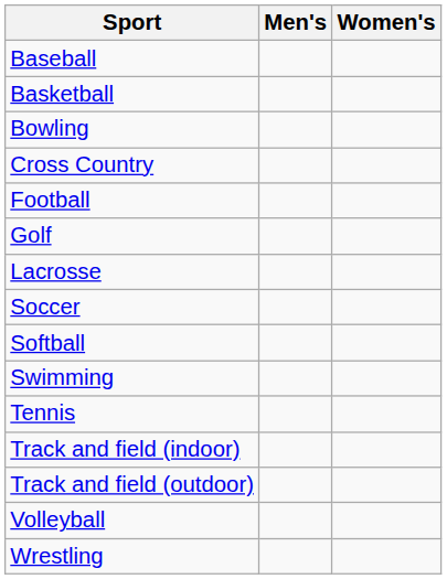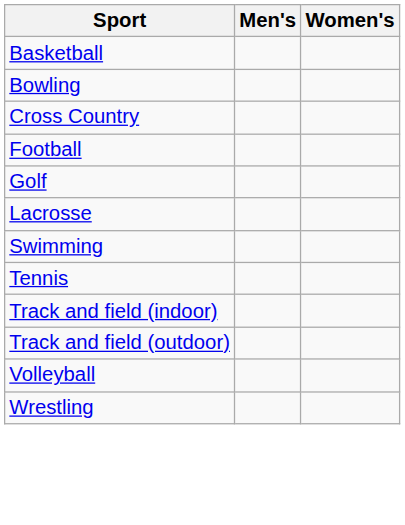 <table class="wikitable" style=>
 <tr>
 <th>Sport</th>
 <th>Men's</th>
 <th>Women's</th>
-</tr>
-<tr>
-<td><a href='#'>Baseball</a></td>
-<td></td>
-<td></td>
 </tr>
 <tr>
 <td><a href='#'>Basketball</a></td>
 <td></td>
 <td></td>
 </tr>
 <tr>
 <td><a href='#'>Bowling</a></td>
 <td></td>
 <td></td>
 </tr>
 <tr>
 <td><a href='#'>Cross Country</a></td>
 <td></td>
 <td></td>
 </tr>
 <tr>
 <td><a href='#'>Football</a></td>
 <td></td>
 <td></td>
 </tr>
 <tr>
 <td><a href='#'>Golf</a></td>
 <td></td>
 <td></td>
 </tr>
 <tr>
 <td><a href='#'>Lacrosse</a></td>
-<td></td>
-<td></td>
-</tr>
-<tr>
-<td><a href='#'>Soccer</a></td>
-<td></td>
-<td></td>
-</tr>
-<tr>
-<td><a href='#'>Softball</a></td>
 <td></td>
 <td></td>
 </tr>
 <tr>
 <td><a href='#'>Swimming</a></td>
 <td></td>
 <td></td>
 </tr>
 <tr>
 <td><a href='#'>Tennis</a></td>
 <td></td>
 <td></td>
 </tr>
 <tr>
 <td><a href='#'>Track and field (indoor)</a></td>
 <td></td>
 <td></td>
 </tr>
 <tr>
 <td><a href='#'>Track and field (outdoor)</a></td>
 <td></td>
 <td></td>
 </tr>
 <tr>
 <td><a href='#'>Volleyball</a></td>
 <td></td>
 <td></td>
 </tr>
 <tr>
 <td><a href='#'>Wrestling</a></td>
 <td></td>
 <td></td>
 </tr>
 </table>
